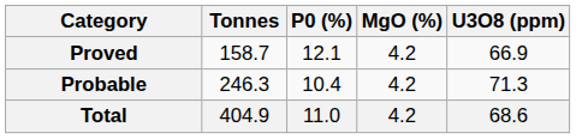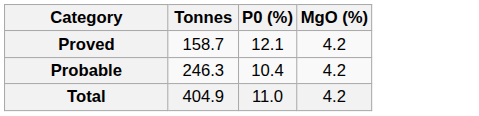 <table class="wikitable"  style="text-align:center">
 <tr>
 <th width="150" align="Left" scope="col">Category</th>
 <th width="60">Tonnes</th>
 <th>P0 (%)</th>
 <th>MgO (%)</th>
-<th>U3O8 (ppm)</th>
 </tr>
 <tr>
 <th>Proved</th>
 <td>158.7</td>
 <td>12.1</td>
 <td>4.2</td>
-<td>66.9</td>
 </tr>
 <tr>
 <th>Probable</th>
 <td>246.3</td>
 <td>10.4</td>
 <td>4.2</td>
-<td>71.3</td>
 </tr>
 <tr style="background:#f2f2f2">
 <th>Total</th>
 <td>404.9</td>
 <td>11.0</td>
 <td>4.2</td>
-<td>68.6</td>
 </tr>
 </table>
